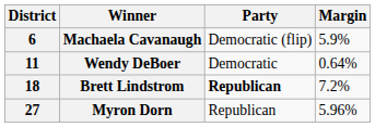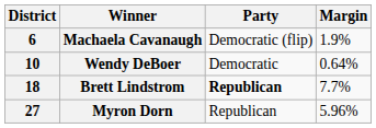 <table class="wikitable sortable">
 <tr>
 <th>District</th>
 <th>Winner</th>
 <th>Party</th>
 <th>Margin</th>
 </tr>
 <tr>
 <th>6</th>
 <th>Machaela Cavanaugh</th>
 <td>Democratic (flip)</td>
-<td>5.9%</td>
+<td>1.9%</td>
 </tr>
 <tr>
-<th>11</th>
+<th>10</th>
 <th>Wendy DeBoer</th>
 <td>Democratic</td>
 <td>0.64%</td>
 </tr>
 <tr>
 <th>18</th>
 <th>Brett Lindstrom</th>
 <td><strong>Republican</strong></td>
-<td>7.2%</td>
+<td>7.7%</td>
 </tr>
 <tr>
 <th>27</th>
 <th>Myron Dorn</th>
 <td>Republican</td>
 <td>5.96%</td>
 </tr>
 </table>
